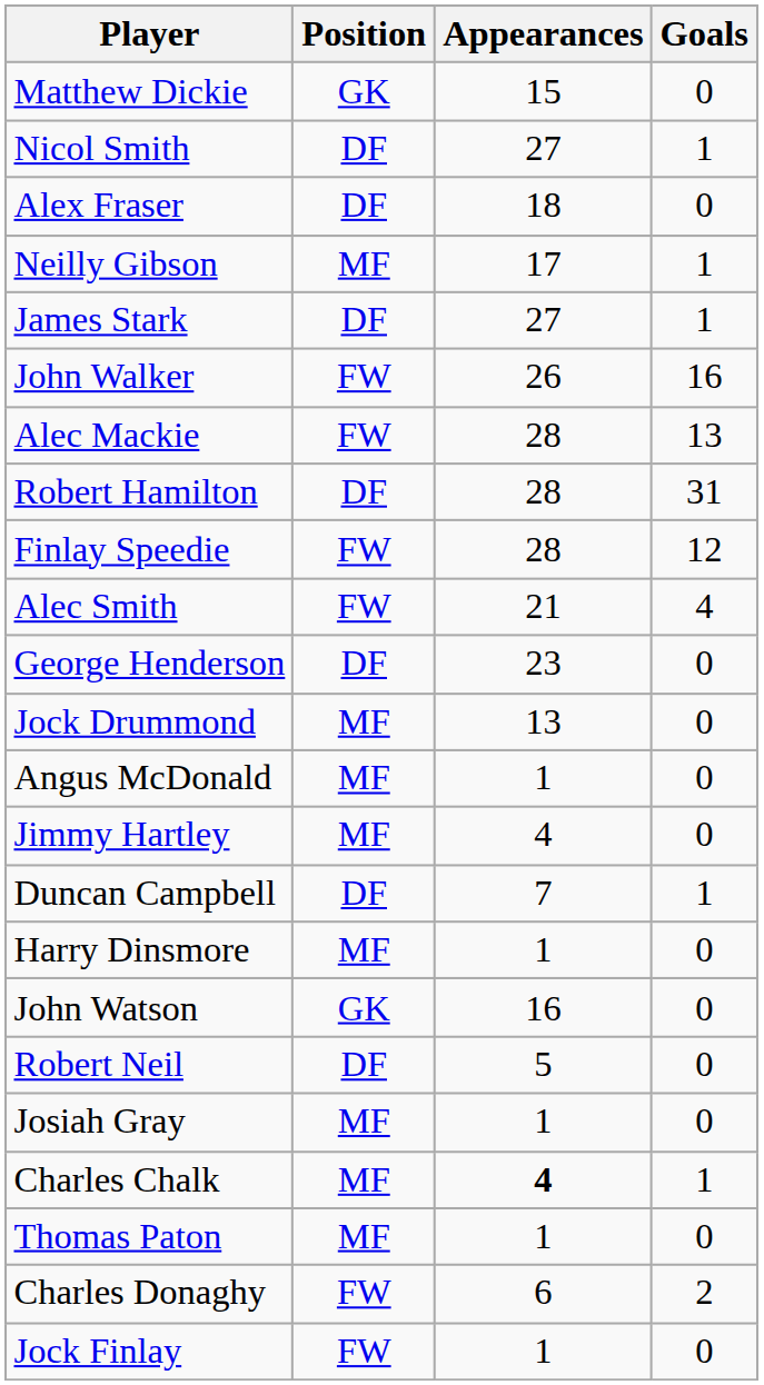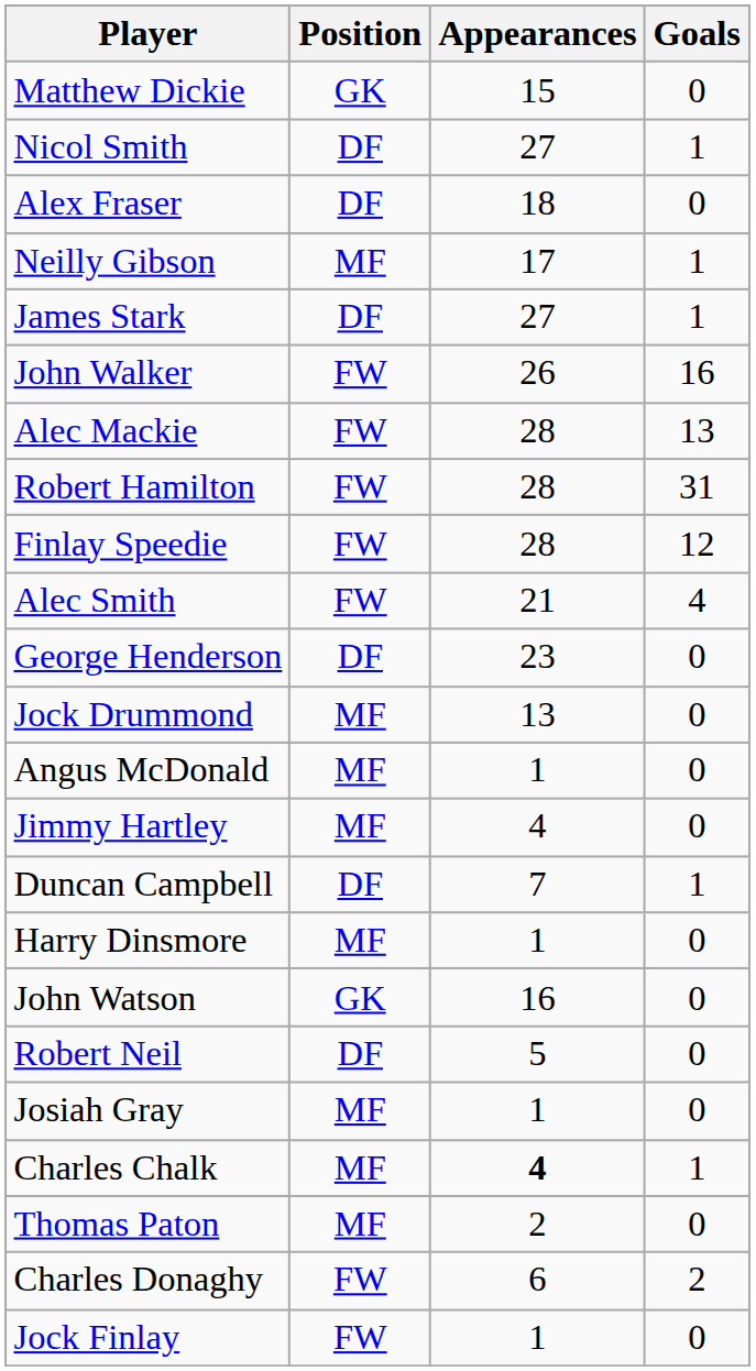 <table class="wikitable sortable" style="text-align: center;">
 <tr>
 <th>Player</th>
 <th>Position</th>
 <th>Appearances</th>
 <th>Goals</th>
 </tr>
 <tr>
 <td align="left"> <a href='#'>Matthew Dickie</a></td>
 <td><a href='#'>GK</a></td>
 <td>15</td>
 <td>0</td>
 </tr>
 <tr>
 <td align="left"> <a href='#'>Nicol Smith</a></td>
 <td><a href='#'>DF</a></td>
 <td>27</td>
 <td>1</td>
 </tr>
 <tr>
 <td align="left"> <a href='#'>Alex Fraser</a></td>
 <td><a href='#'>DF</a></td>
 <td>18</td>
 <td>0</td>
 </tr>
 <tr>
 <td align="left"> <a href='#'>Neilly Gibson</a></td>
 <td><a href='#'>MF</a></td>
 <td>17</td>
 <td>1</td>
 </tr>
 <tr>
 <td align="left"> <a href='#'>James Stark</a></td>
 <td><a href='#'>DF</a></td>
 <td>27</td>
 <td>1</td>
 </tr>
 <tr>
 <td align="left"> <a href='#'>John Walker</a></td>
 <td><a href='#'>FW</a></td>
 <td>26</td>
 <td>16</td>
 </tr>
 <tr>
 <td align="left"> <a href='#'>Alec Mackie</a></td>
 <td><a href='#'>FW</a></td>
 <td>28</td>
 <td>13</td>
 </tr>
 <tr>
 <td align="left"> <a href='#'>Robert Hamilton</a></td>
-<td><a href='#'>DF</a></td>
+<td><a href='#'>FW</a></td>
 <td>28</td>
 <td>31</td>
 </tr>
 <tr>
 <td align="left"> <a href='#'>Finlay Speedie</a></td>
 <td><a href='#'>FW</a></td>
 <td>28</td>
 <td>12</td>
 </tr>
 <tr>
 <td align="left"> <a href='#'>Alec Smith</a></td>
 <td><a href='#'>FW</a></td>
 <td>21</td>
 <td>4</td>
 </tr>
 <tr>
 <td align="left"> <a href='#'>George Henderson</a></td>
 <td><a href='#'>DF</a></td>
 <td>23</td>
 <td>0</td>
 </tr>
 <tr>
 <td align="left"> <a href='#'>Jock Drummond</a></td>
 <td><a href='#'>MF</a></td>
 <td>13</td>
 <td>0</td>
 </tr>
 <tr>
 <td align="left"> Angus McDonald</td>
 <td><a href='#'>MF</a></td>
 <td>1</td>
 <td>0</td>
 </tr>
 <tr>
 <td align="left"> <a href='#'>Jimmy Hartley</a></td>
 <td><a href='#'>MF</a></td>
 <td>4</td>
 <td>0</td>
 </tr>
 <tr>
 <td align="left"> Duncan Campbell</td>
 <td><a href='#'>DF</a></td>
 <td>7</td>
 <td>1</td>
 </tr>
 <tr>
 <td align="left"> Harry Dinsmore</td>
 <td><a href='#'>MF</a></td>
 <td>1</td>
 <td>0</td>
 </tr>
 <tr>
 <td align="left"> John Watson</td>
 <td><a href='#'>GK</a></td>
 <td>16</td>
 <td>0</td>
 </tr>
 <tr>
 <td align="left"> <a href='#'>Robert Neil</a></td>
 <td><a href='#'>DF</a></td>
 <td>5</td>
 <td>0</td>
 </tr>
 <tr>
 <td align="left"> Josiah Gray</td>
 <td><a href='#'>MF</a></td>
 <td>1</td>
 <td>0</td>
 </tr>
 <tr>
 <td align="left"> Charles Chalk</td>
 <td><a href='#'>MF</a></td>
 <td><strong>4</strong></td>
 <td>1</td>
 </tr>
 <tr>
 <td align="left"> <a href='#'>Thomas Paton</a></td>
 <td><a href='#'>MF</a></td>
-<td>1</td>
+<td>2</td>
 <td>0</td>
 </tr>
 <tr>
 <td align="left"> Charles Donaghy</td>
 <td><a href='#'>FW</a></td>
 <td>6</td>
 <td>2</td>
 </tr>
 <tr>
 <td align="left"> <a href='#'>Jock Finlay</a></td>
 <td><a href='#'>FW</a></td>
 <td>1</td>
 <td>0</td>
 </tr>
 </table>
